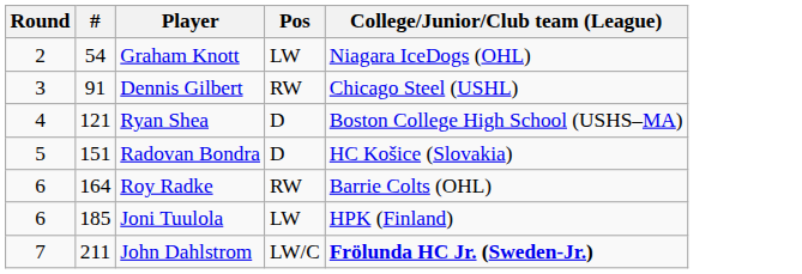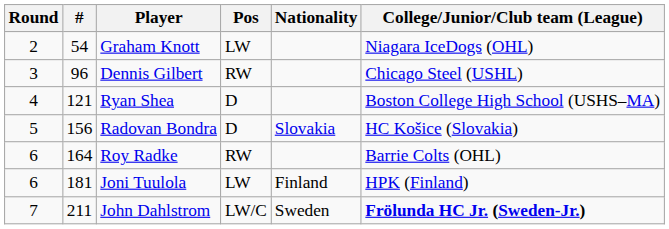 <table class="wikitable">
 <tr>
 <th>Round</th>
 <th>#</th>
 <th>Player</th>
 <th>Pos</th>
+<th>Nationality</th>
 <th>College/Junior/Club team (League)</th>
 </tr>
 <tr>
 <td style="text-align:center">2</td>
 <td style="text-align:center">54</td>
 <td><a href='#'>Graham Knott</a></td>
 <td>LW</td>
+<td></td>
 <td><a href='#'>Niagara IceDogs</a> (<a href='#'>OHL</a>)</td>
 </tr>
 <tr>
 <td style="text-align:center">3</td>
-<td style="text-align:center">91</td>
+<td style="text-align:center">96</td>
 <td><a href='#'>Dennis Gilbert</a></td>
 <td>RW</td>
+<td></td>
 <td><a href='#'>Chicago Steel</a> (<a href='#'>USHL</a>)</td>
 </tr>
 <tr>
 <td style="text-align:center">4</td>
 <td style="text-align:center">121</td>
 <td><a href='#'>Ryan Shea</a></td>
 <td>D</td>
+<td></td>
 <td><a href='#'>Boston College High School</a> (USHS–<a href='#'>MA</a>)</td>
 </tr>
 <tr>
 <td style="text-align:center">5</td>
-<td style="text-align:center">151</td>
+<td style="text-align:center">156</td>
 <td><a href='#'>Radovan Bondra</a></td>
 <td>D</td>
+<td> <a href='#'>Slovakia</a></td>
 <td><a href='#'>HC Košice</a> (<a href='#'>Slovakia</a>)</td>
 </tr>
 <tr>
 <td style="text-align:center">6</td>
 <td style="text-align:center">164</td>
 <td><a href='#'>Roy Radke</a></td>
 <td>RW</td>
+<td></td>
 <td><a href='#'>Barrie Colts</a> (OHL)</td>
 </tr>
 <tr>
 <td style="text-align:center">6</td>
-<td style="text-align:center">185</td>
+<td style="text-align:center">181</td>
 <td><a href='#'>Joni Tuulola</a></td>
 <td>LW</td>
+<td> Finland</td>
 <td><a href='#'>HPK</a> (<a href='#'>Finland</a>)</td>
 </tr>
 <tr>
 <td style="text-align:center">7</td>
 <td style="text-align:center">211</td>
 <td><a href='#'>John Dahlstrom</a></td>
 <td>LW/C</td>
+<td> Sweden</td>
 <td><strong><a href='#'>Frölunda HC Jr.</a> (<a href='#'>Sweden-Jr.</a>)</strong></td>
 </tr>
 </table>
